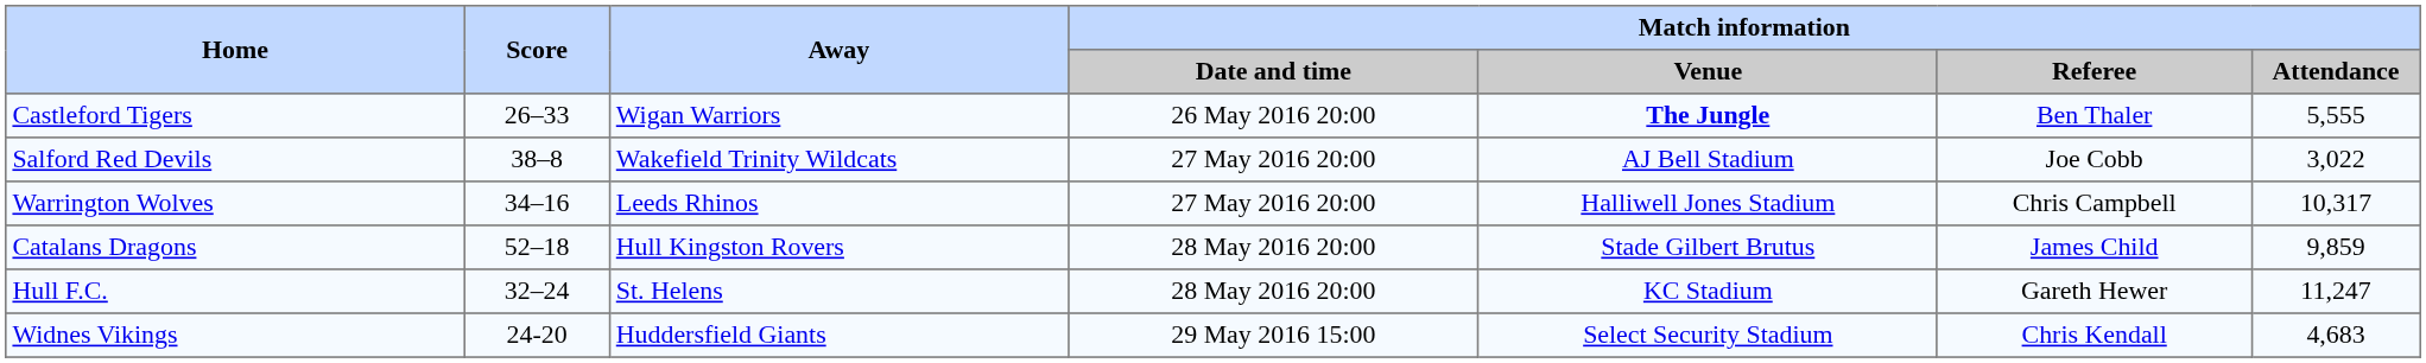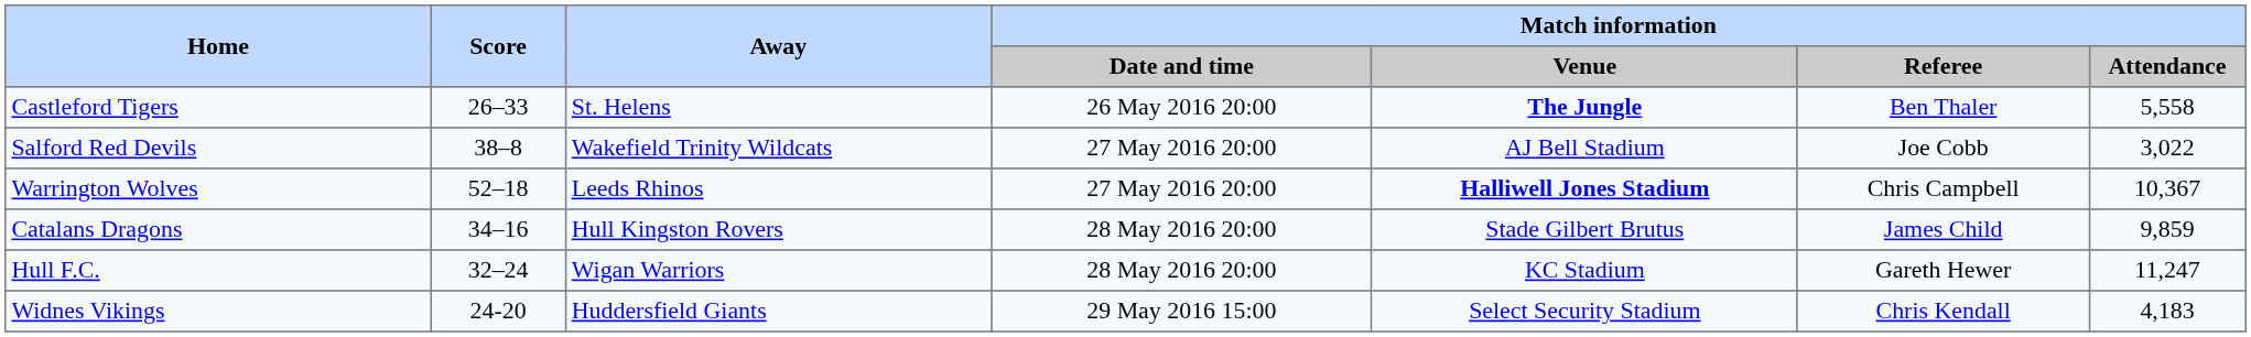 <table border=1 style="border-collapse:collapse; font-size:85%; text-align:center;" cellpadding=3 cellspacing=0 width=100%>
 <tr bgcolor=#C1D8FF>
 <th rowspan=2 width=19%>Home</th>
 <th rowspan=2 width=6%>Score</th>
 <th rowspan=2 width=19%>Away</th>
 <th colspan=6>Match information</th>
 </tr>
 <tr bgcolor=#CCCCCC>
 <th width=17%>Date and time</th>
 <th width=19%>Venue</th>
 <th width=13%>Referee</th>
 <th width=7%>Attendance</th>
 </tr>
 <tr bgcolor=#F5FAFF>
 <td align=left> <a href='#'>Castleford Tigers</a></td>
 <td>26–33</td>
-<td align=left> <a href='#'>Wigan Warriors</a></td>
+<td align=left> <a href='#'>St. Helens</a></td>
 <td>26 May 2016 20:00</td>
 <td><strong><a href='#'>The Jungle</a></strong></td>
 <td><a href='#'>Ben Thaler</a></td>
-<td>5,555</td>
+<td>5,558</td>
 </tr>
 <tr bgcolor=#F5FAFF>
 <td align=left> <a href='#'>Salford Red Devils</a></td>
 <td>38–8</td>
 <td align=left> <a href='#'>Wakefield Trinity Wildcats</a></td>
 <td>27 May 2016 20:00</td>
 <td><a href='#'>AJ Bell Stadium</a></td>
 <td>Joe Cobb</td>
 <td>3,022</td>
 </tr>
 <tr bgcolor=#F5FAFF>
 <td align=left> <a href='#'>Warrington Wolves</a></td>
-<td>34–16</td>
+<td>52–18</td>
 <td align=left> <a href='#'>Leeds Rhinos</a></td>
 <td>27 May 2016 20:00</td>
-<td><a href='#'>Halliwell Jones Stadium</a></td>
+<td><strong><a href='#'>Halliwell Jones Stadium</a></strong></td>
 <td>Chris Campbell</td>
-<td>10,317</td>
+<td>10,367</td>
 </tr>
 <tr bgcolor=#F5FAFF>
 <td align=left> <a href='#'>Catalans Dragons</a></td>
-<td>52–18</td>
+<td>34–16</td>
 <td align=left> <a href='#'>Hull Kingston Rovers</a></td>
 <td>28 May 2016 20:00</td>
 <td><a href='#'>Stade Gilbert Brutus</a></td>
 <td><a href='#'>James Child</a></td>
 <td>9,859</td>
 </tr>
 <tr bgcolor=#F5FAFF>
 <td align=left> <a href='#'>Hull F.C.</a></td>
 <td>32–24</td>
-<td align=left> <a href='#'>St. Helens</a></td>
+<td align=left> <a href='#'>Wigan Warriors</a></td>
 <td>28 May 2016 20:00</td>
 <td><a href='#'>KC Stadium</a></td>
 <td>Gareth Hewer</td>
 <td>11,247</td>
 </tr>
 <tr bgcolor=#F5FAFF>
 <td align=left> <a href='#'>Widnes Vikings</a></td>
 <td>24-20</td>
 <td align=left> <a href='#'>Huddersfield Giants</a></td>
 <td>29 May 2016 15:00</td>
 <td><a href='#'>Select Security Stadium</a></td>
 <td><a href='#'>Chris Kendall</a></td>
-<td>4,683</td>
+<td>4,183</td>
 </tr>
 </table>
